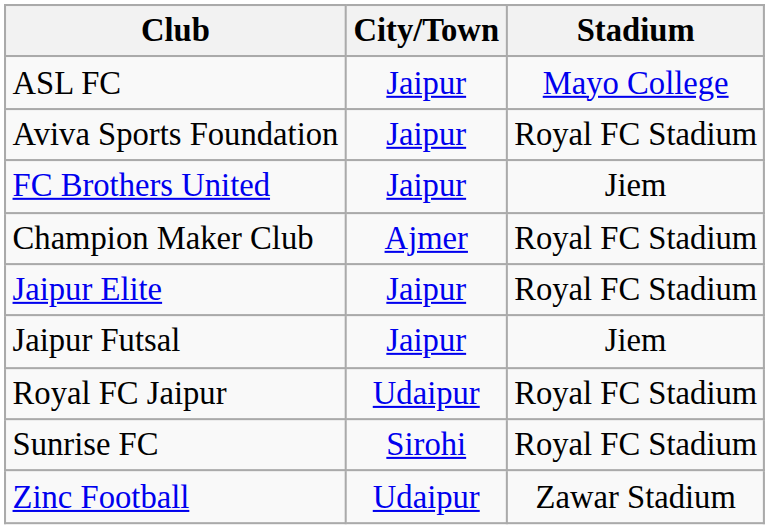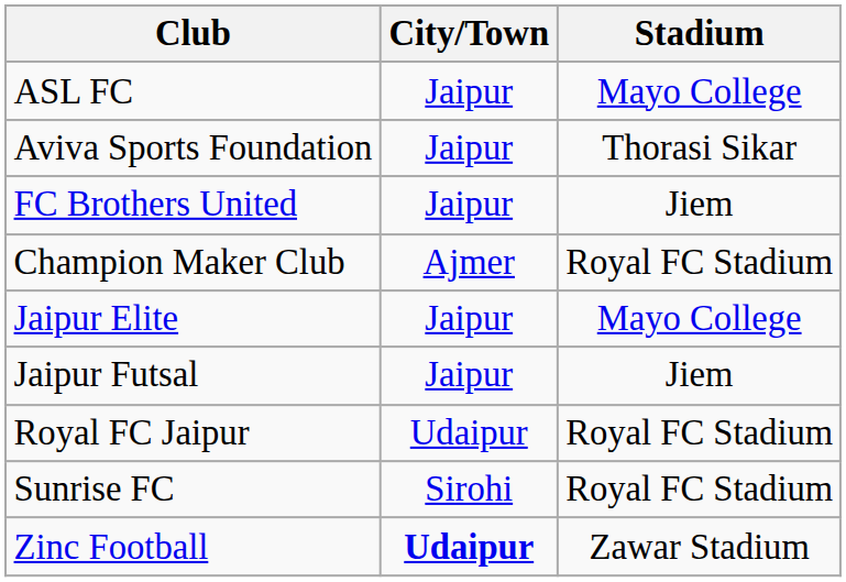 <table class="wikitable" style="text-align:center;">
 <tr>
 <th>Club</th>
 <th>City/Town</th>
 <th>Stadium</th>
 </tr>
 <tr>
 <td style="text-align:left;">ASL FC</td>
 <td><a href='#'>Jaipur</a></td>
 <td><a href='#'>Mayo College</a></td>
 </tr>
 <tr>
 <td style="text-align:left;">Aviva Sports Foundation</td>
 <td><a href='#'>Jaipur</a></td>
-<td>Royal FC Stadium</td>
+<td>Thorasi Sikar</td>
 </tr>
 <tr>
 <td style="text-align:left;"><a href='#'>FC Brothers United</a></td>
 <td><a href='#'>Jaipur</a></td>
 <td>Jiem</td>
 </tr>
 <tr>
 <td style="text-align:left;">Champion Maker Club</td>
 <td><a href='#'>Ajmer</a></td>
 <td>Royal FC Stadium</td>
 </tr>
 <tr>
 <td style="text-align:left;"><a href='#'>Jaipur Elite</a></td>
 <td><a href='#'>Jaipur</a></td>
-<td>Royal FC Stadium</td>
+<td><a href='#'>Mayo College</a></td>
 </tr>
 <tr>
 <td style="text-align:left;">Jaipur Futsal</td>
 <td><a href='#'>Jaipur</a></td>
 <td>Jiem</td>
 </tr>
 <tr>
 <td style="text-align:left;">Royal FC Jaipur</td>
 <td><a href='#'>Udaipur</a></td>
 <td>Royal FC Stadium</td>
 </tr>
 <tr>
 <td style="text-align:left;">Sunrise FC</td>
 <td><a href='#'>Sirohi</a></td>
 <td>Royal FC Stadium</td>
 </tr>
 <tr>
 <td style="text-align:left;"><a href='#'>Zinc Football</a></td>
-<td><a href='#'>Udaipur</a></td>
+<td><strong><a href='#'>Udaipur</a></strong></td>
 <td>Zawar Stadium</td>
 </tr>
 </table>
